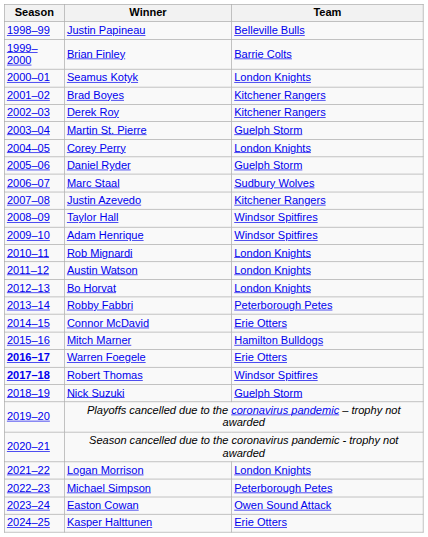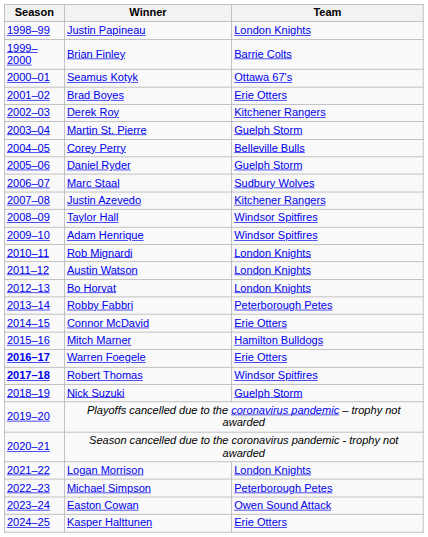 <table class="wikitable sortable">
 <tr>
 <th>Season</th>
 <th>Winner</th>
 <th>Team</th>
 </tr>
 <tr>
 <td><a href='#'>1998–99</a></td>
 <td><a href='#'>Justin Papineau</a></td>
-<td><a href='#'>Belleville Bulls</a></td>
+<td><a href='#'>London Knights</a></td>
 </tr>
 <tr>
 <td><a href='#'>1999–2000</a></td>
 <td><a href='#'>Brian Finley</a></td>
 <td><a href='#'>Barrie Colts</a></td>
 </tr>
 <tr>
 <td><a href='#'>2000–01</a></td>
 <td><a href='#'>Seamus Kotyk</a></td>
-<td><a href='#'>London Knights</a></td>
+<td><a href='#'>Ottawa 67's</a></td>
 </tr>
 <tr>
 <td><a href='#'>2001–02</a></td>
 <td><a href='#'>Brad Boyes</a></td>
-<td><a href='#'>Kitchener Rangers</a></td>
+<td><a href='#'>Erie Otters</a></td>
 </tr>
 <tr>
 <td><a href='#'>2002–03</a></td>
 <td><a href='#'>Derek Roy</a></td>
 <td><a href='#'>Kitchener Rangers</a></td>
 </tr>
 <tr>
 <td><a href='#'>2003–04</a></td>
 <td><a href='#'>Martin St. Pierre</a></td>
 <td><a href='#'>Guelph Storm</a></td>
 </tr>
 <tr>
 <td><a href='#'>2004–05</a></td>
 <td><a href='#'>Corey Perry</a></td>
-<td><a href='#'>London Knights</a></td>
+<td><a href='#'>Belleville Bulls</a></td>
 </tr>
 <tr>
 <td><a href='#'>2005–06</a></td>
 <td><a href='#'>Daniel Ryder</a></td>
 <td><a href='#'>Guelph Storm</a></td>
 </tr>
 <tr>
 <td><a href='#'>2006–07</a></td>
 <td><a href='#'>Marc Staal</a></td>
 <td><a href='#'>Sudbury Wolves</a></td>
 </tr>
 <tr>
 <td><a href='#'>2007–08</a></td>
 <td><a href='#'>Justin Azevedo</a></td>
 <td><a href='#'>Kitchener Rangers</a></td>
 </tr>
 <tr>
 <td><a href='#'>2008–09</a></td>
 <td><a href='#'>Taylor Hall</a></td>
 <td><a href='#'>Windsor Spitfires</a></td>
 </tr>
 <tr>
 <td><a href='#'>2009–10</a></td>
 <td><a href='#'>Adam Henrique</a></td>
 <td><a href='#'>Windsor Spitfires</a></td>
 </tr>
 <tr>
 <td><a href='#'>2010–11</a></td>
 <td><a href='#'>Rob Mignardi</a></td>
 <td><a href='#'>London Knights</a></td>
 </tr>
 <tr>
 <td><a href='#'>2011–12</a></td>
 <td><a href='#'>Austin Watson</a></td>
 <td><a href='#'>London Knights</a></td>
 </tr>
 <tr>
 <td><a href='#'>2012–13</a></td>
 <td><a href='#'>Bo Horvat</a></td>
 <td><a href='#'>London Knights</a></td>
 </tr>
 <tr>
 <td><a href='#'>2013–14</a></td>
 <td><a href='#'>Robby Fabbri</a></td>
 <td><a href='#'>Peterborough Petes</a></td>
 </tr>
 <tr>
 <td><a href='#'>2014–15</a></td>
 <td><a href='#'>Connor McDavid</a></td>
 <td><a href='#'>Erie Otters</a></td>
 </tr>
 <tr>
 <td><a href='#'>2015–16</a></td>
 <td><a href='#'>Mitch Marner</a></td>
 <td><a href='#'>Hamilton Bulldogs</a></td>
 </tr>
 <tr>
 <td><strong><a href='#'>2016–17</a></strong></td>
 <td><a href='#'>Warren Foegele</a></td>
 <td><a href='#'>Erie Otters</a></td>
 </tr>
 <tr>
 <td><strong><a href='#'>2017–18</a></strong></td>
 <td><a href='#'>Robert Thomas</a></td>
 <td><a href='#'>Windsor Spitfires</a></td>
 </tr>
 <tr>
 <td><a href='#'>2018–19</a></td>
 <td><a href='#'>Nick Suzuki</a></td>
 <td><a href='#'>Guelph Storm</a></td>
 </tr>
 <tr>
 <td><a href='#'>2019–20</a></td>
 <td colspan="2" align="center"><em>Playoffs cancelled due to the <a href='#'>coronavirus pandemic</a> – trophy not awarded</em></td>
 </tr>
 <tr>
 <td><a href='#'>2020–21</a></td>
 <td colspan="2" align="center"><em>Season cancelled due to the coronavirus pandemic - trophy not awarded</em></td>
 </tr>
 <tr>
 <td><a href='#'>2021–22</a></td>
 <td><a href='#'>Logan Morrison</a></td>
 <td><a href='#'>London Knights</a></td>
 </tr>
 <tr>
 <td><a href='#'>2022–23</a></td>
 <td><a href='#'>Michael Simpson</a></td>
 <td><a href='#'>Peterborough Petes</a></td>
 </tr>
 <tr>
 <td><a href='#'>2023–24</a></td>
 <td><a href='#'>Easton Cowan</a></td>
 <td><a href='#'>Owen Sound Attack</a></td>
 </tr>
 <tr>
 <td><a href='#'>2024–25</a></td>
 <td><a href='#'>Kasper Halttunen</a></td>
 <td><a href='#'>Erie Otters</a></td>
 </tr>
 </table>
